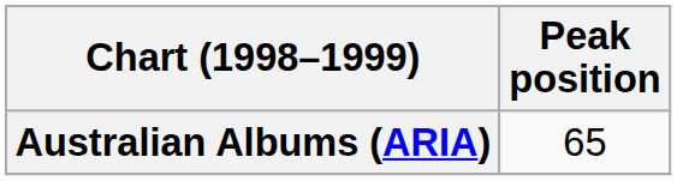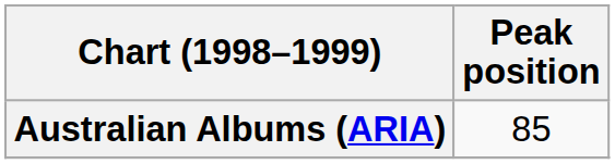 <table class="wikitable sortable plainrowheaders" style="text-align:center">
 <tr>
 <th scope="col">Chart (1998–1999)</th>
 <th scope="col">Peak<br>position</th>
 </tr>
 <tr>
 <th scope="row">Australian Albums (<a href='#'>ARIA</a>)</th>
-<td>65</td>
+<td>85</td>
 </tr>
 <tr>
 </tr>
 <tr>
 </tr>
 <tr>
 </tr>
 <tr>
 </tr>
 <tr>
 </tr>
 </table>
